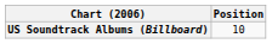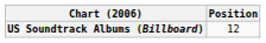 <table class="wikitable sortable plainrowheaders" style="text-align:center">
 <tr>
 <th scope="col">Chart (2006)</th>
 <th scope="col">Position</th>
 </tr>
 <tr>
 <th scope="row">US Soundtrack Albums (<em>Billboard</em>)</th>
-<td>10</td>
+<td>12</td>
 </tr>
 </table>
